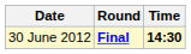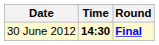 <table class="wikitable">
 <tr>
 <th>Date</th>
+<th>Time</th>
 <th>Round</th>
-<th>Time</th>
 </tr>
 <tr style=background:lemonchiffon>
 <td>30 June 2012</td>
+<td><strong>14:30</strong></td>
 <td><strong><a href='#'>Final</a></strong></td>
-<td><strong>14:30</strong></td>
 </tr>
 </table>
